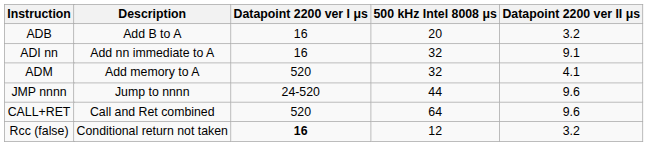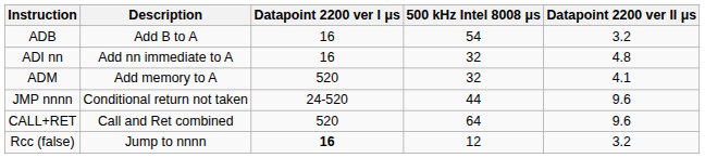 <table class="wikitable" style="text-align:center">
 <tr>
 <th colspan=5>Instruction</th>
 <th>Description</th>
 <th>Datapoint 2200 ver I μs</th>
 <th>500 kHz Intel 8008 μs</th>
 <th>Datapoint 2200 ver II μs</th>
 </tr>
 <tr>
 <td colspan=5>ADB</td>
 <td>Add B to A</td>
 <td>16</td>
-<td>20</td>
+<td>54</td>
 <td>3.2</td>
 </tr>
 <tr>
 <td colspan=5>ADI nn</td>
 <td>Add nn immediate to A</td>
 <td>16</td>
 <td>32</td>
-<td>9.1</td>
+<td>4.8</td>
 </tr>
 <tr>
 <td colspan=5>ADM</td>
 <td>Add memory to A</td>
 <td>520</td>
 <td>32</td>
 <td>4.1</td>
 </tr>
 <tr>
 <td colspan=5>JMP nnnn</td>
-<td>Jump to nnnn</td>
+<td>Conditional return not taken</td>
 <td>24-520</td>
 <td>44</td>
 <td>9.6</td>
 </tr>
 <tr>
 <td colspan=5>CALL+RET</td>
 <td>Call and Ret combined</td>
 <td>520</td>
 <td>64</td>
 <td>9.6</td>
 </tr>
 <tr>
 <td colspan=5>Rcc (false)</td>
-<td>Conditional return not taken</td>
+<td>Jump to nnnn</td>
 <td><strong>16</strong></td>
 <td>12</td>
 <td>3.2</td>
 </tr>
 </table>
